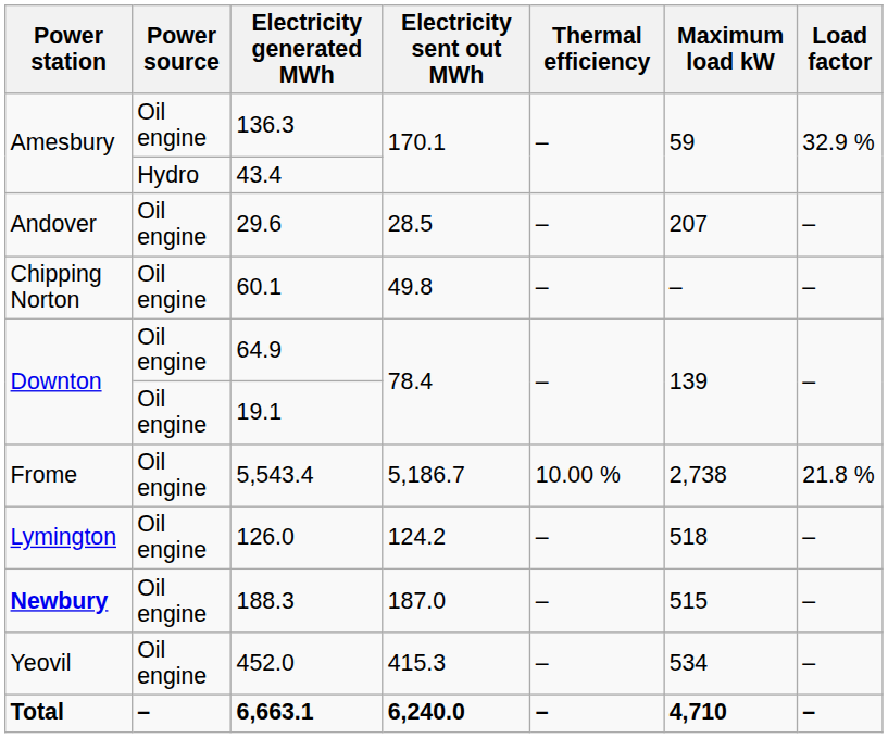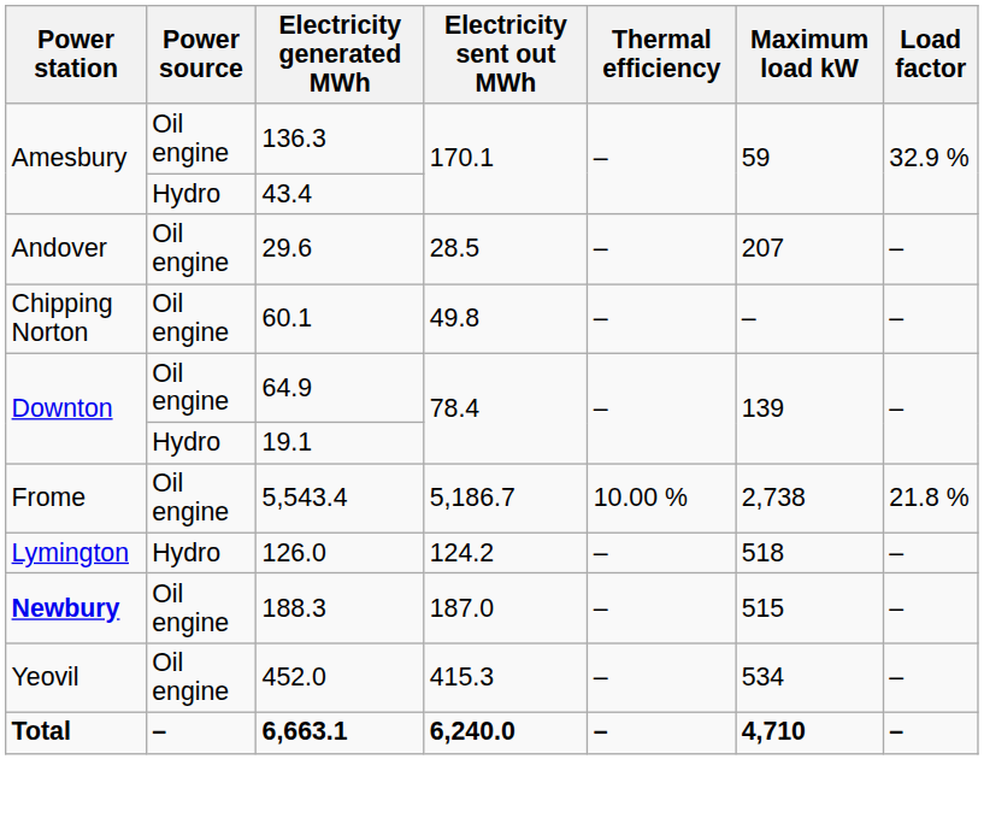 <table class="wikitable">
 <tr>
 <th>Power station</th>
 <th>Power source</th>
 <th>Electricity generated MWh</th>
 <th>Electricity sent out MWh</th>
 <th>Thermal efficiency</th>
 <th>Maximum load kW</th>
 <th>Load factor</th>
 </tr>
 <tr>
 <td rowspan="2">Amesbury</td>
 <td>Oil engine</td>
 <td>136.3</td>
 <td rowspan="2">170.1</td>
 <td rowspan="2">–</td>
 <td rowspan="2">59</td>
 <td rowspan="2">32.9 %</td>
 </tr>
 <tr>
 <td>Hydro</td>
 <td>43.4</td>
 </tr>
 <tr>
 <td>Andover</td>
 <td>Oil engine</td>
 <td>29.6</td>
 <td>28.5</td>
 <td>–</td>
 <td>207</td>
 <td>–</td>
 </tr>
 <tr>
 <td>Chipping Norton</td>
 <td>Oil engine</td>
 <td>60.1</td>
 <td>49.8</td>
 <td>–</td>
 <td>–</td>
 <td>–</td>
 </tr>
 <tr>
 <td rowspan="2"><a href='#'>Downton</a></td>
 <td>Oil engine</td>
 <td>64.9</td>
 <td rowspan="2">78.4</td>
 <td rowspan="2">–</td>
 <td rowspan="2">139</td>
 <td rowspan="2">–</td>
 </tr>
 <tr>
-<td>Oil engine</td>
+<td>Hydro</td>
 <td>19.1</td>
 </tr>
 <tr>
 <td>Frome</td>
 <td>Oil engine</td>
 <td>5,543.4</td>
 <td>5,186.7</td>
 <td>10.00 %</td>
 <td>2,738</td>
 <td>21.8 %</td>
 </tr>
 <tr>
 <td><a href='#'>Lymington</a></td>
-<td>Oil engine</td>
+<td>Hydro</td>
 <td>126.0</td>
 <td>124.2</td>
 <td>–</td>
 <td>518</td>
 <td>–</td>
 </tr>
 <tr>
 <td><strong><a href='#'>Newbury</a></strong></td>
 <td>Oil engine</td>
 <td>188.3</td>
 <td>187.0</td>
 <td>–</td>
 <td>515</td>
 <td>–</td>
 </tr>
 <tr>
 <td>Yeovil</td>
 <td>Oil engine</td>
 <td>452.0</td>
 <td>415.3</td>
 <td>–</td>
 <td>534</td>
 <td>–</td>
 </tr>
 <tr>
 <td><strong>Total</strong></td>
 <td><strong>–</strong></td>
 <td><strong>6,663.1</strong></td>
 <td><strong>6,240.0</strong></td>
 <td><strong>–</strong></td>
 <td><strong>4,710</strong></td>
 <td><strong>–</strong></td>
 </tr>
 </table>
